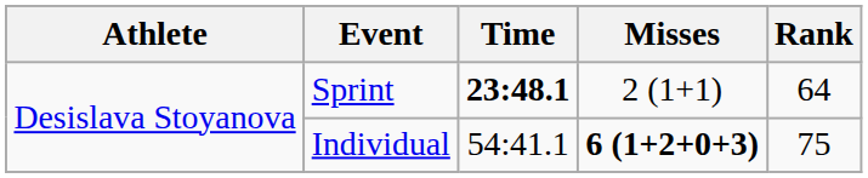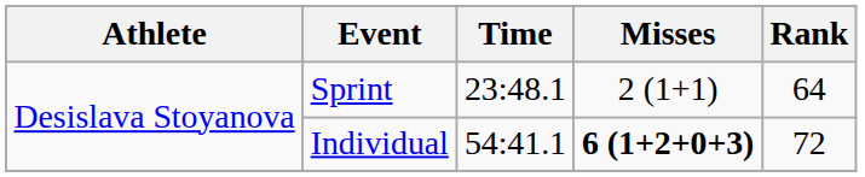 <table class="wikitable" style="font-size:90%">
 <tr>
 <th>Athlete</th>
 <th>Event</th>
 <th>Time</th>
 <th>Misses</th>
 <th>Rank</th>
 </tr>
 <tr align=center>
 <td align=left rowspan=2><a href='#'>Desislava Stoyanova</a></td>
 <td align=left><a href='#'>Sprint</a></td>
-<td><strong>23:48.1</strong></td>
+<td>23:48.1</td>
 <td>2 (1+1)</td>
 <td>64</td>
 </tr>
 <tr align=center>
 <td align=left><a href='#'>Individual</a></td>
 <td>54:41.1</td>
 <td><strong>6 (1+2+0+3)</strong></td>
-<td>75</td>
+<td>72</td>
 </tr>
 </table>
